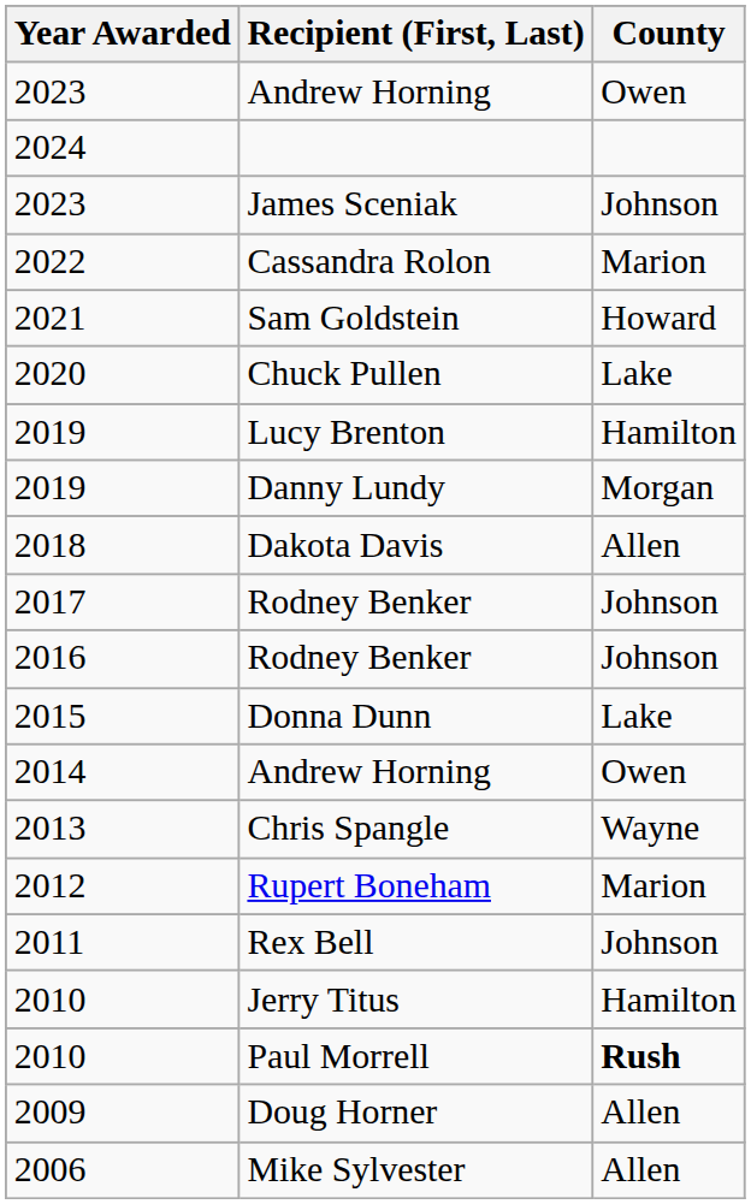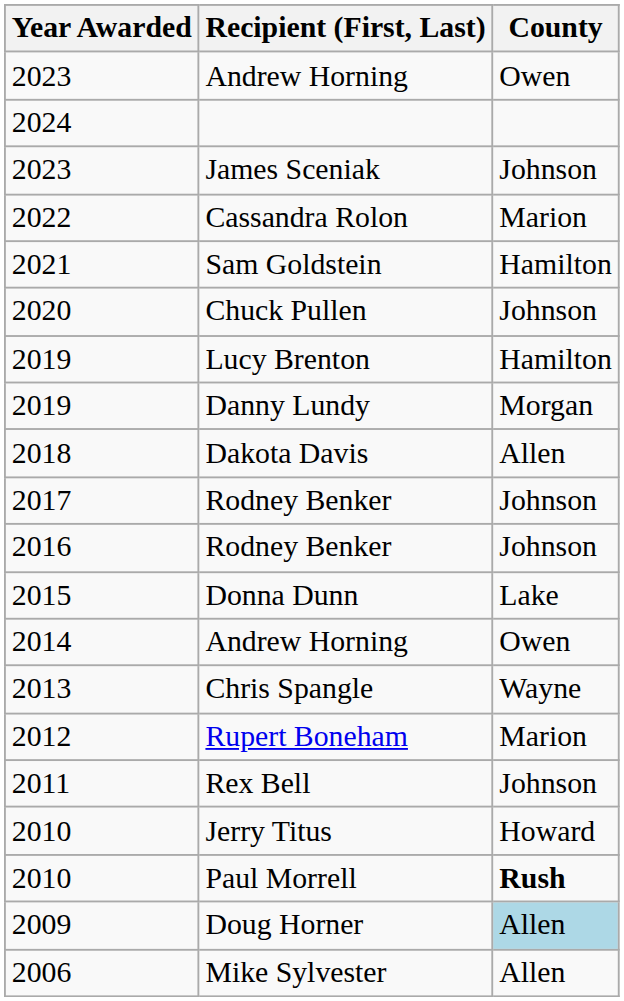 <table class="wikitable">
 <tr>
 <th>Year Awarded</th>
 <th>Recipient (First, Last)</th>
 <th>County</th>
 </tr>
 <tr>
 <td>2023</td>
 <td>Andrew Horning</td>
 <td>Owen</td>
 </tr>
 <tr>
 <td>2024</td>
 <td></td>
 </tr>
 <tr>
 <td>2023</td>
 <td>James Sceniak</td>
 <td>Johnson</td>
 </tr>
 <tr>
 <td>2022</td>
 <td>Cassandra Rolon</td>
 <td>Marion</td>
 </tr>
 <tr>
 <td>2021</td>
 <td>Sam Goldstein</td>
-<td>Howard</td>
+<td>Hamilton</td>
 </tr>
 <tr>
 <td>2020</td>
 <td>Chuck Pullen</td>
-<td>Lake</td>
+<td>Johnson</td>
 </tr>
 <tr>
 <td>2019</td>
 <td>Lucy Brenton</td>
 <td>Hamilton</td>
 </tr>
 <tr>
 <td>2019</td>
 <td>Danny Lundy</td>
 <td>Morgan</td>
 </tr>
 <tr>
 <td>2018</td>
 <td>Dakota Davis</td>
 <td>Allen</td>
 </tr>
 <tr>
 <td>2017</td>
 <td>Rodney Benker</td>
 <td>Johnson</td>
 </tr>
 <tr>
 <td>2016</td>
 <td>Rodney Benker</td>
 <td>Johnson</td>
 </tr>
 <tr>
 <td>2015</td>
 <td>Donna Dunn</td>
 <td>Lake</td>
 </tr>
 <tr>
 <td>2014</td>
 <td>Andrew Horning</td>
 <td>Owen</td>
 </tr>
 <tr>
 <td>2013</td>
 <td>Chris Spangle</td>
 <td>Wayne</td>
 </tr>
 <tr>
 <td>2012</td>
 <td><a href='#'>Rupert Boneham</a></td>
 <td>Marion</td>
 </tr>
 <tr>
 <td>2011</td>
 <td>Rex Bell</td>
 <td>Johnson</td>
 </tr>
 <tr>
 <td>2010</td>
 <td>Jerry Titus</td>
-<td>Hamilton</td>
+<td>Howard</td>
 </tr>
 <tr>
 <td>2010</td>
 <td>Paul Morrell</td>
 <td><strong>Rush</strong></td>
 </tr>
 <tr>
 <td>2009</td>
 <td>Doug Horner</td>
-<td>Allen</td>
+<td style="background: lightblue;">Allen</td>
 </tr>
 <tr>
 <td>2006</td>
 <td>Mike Sylvester</td>
 <td>Allen</td>
 </tr>
 </table>
